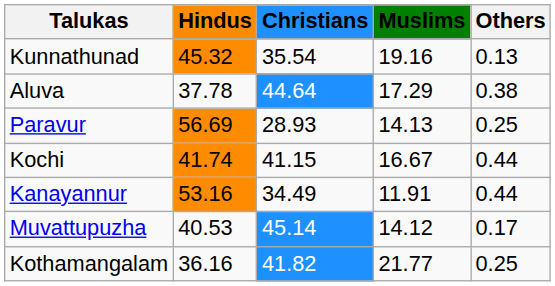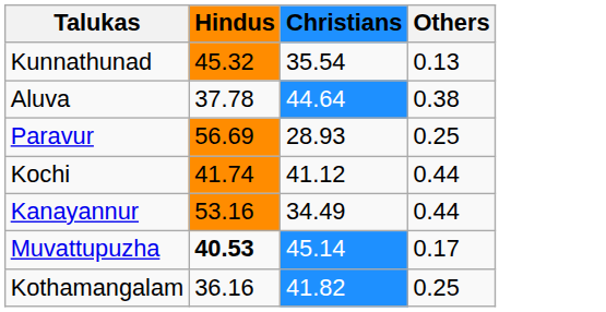 <table class="wikitable sortable">
 <tr>
 <th>Talukas</th>
 <th style="background-color: darkorange;">Hindus</th>
 <th style="background-color: dodgerblue;">Christians</th>
-<th style="background-color: green;">Muslims</th>
 <th>Others</th>
 </tr>
 <tr>
 <td>Kunnathunad</td>
 <td style="background:darkorange">45.32</td>
 <td>35.54</td>
-<td>19.16</td>
 <td>0.13</td>
 </tr>
 <tr>
 <td>Aluva</td>
 <td>37.78</td>
 <td style="background:dodgerblue;color:white">44.64</td>
-<td>17.29</td>
 <td>0.38</td>
 </tr>
 <tr>
 <td><a href='#'>Paravur</a></td>
 <td style="background:darkorange">56.69</td>
 <td>28.93</td>
-<td>14.13</td>
 <td>0.25</td>
 </tr>
 <tr>
 <td>Kochi</td>
 <td style="background:darkorange">41.74</td>
-<td>41.15</td>
-<td>16.67</td>
+<td>41.12</td>
 <td>0.44</td>
 </tr>
 <tr>
 <td><a href='#'>Kanayannur</a></td>
 <td style="background:darkorange">53.16</td>
 <td>34.49</td>
-<td>11.91</td>
 <td>0.44</td>
 </tr>
 <tr>
 <td><a href='#'>Muvattupuzha</a></td>
-<td>40.53</td>
+<td><strong>40.53</strong></td>
 <td style="background:dodgerblue;color:white">45.14</td>
-<td>14.12</td>
 <td>0.17</td>
 </tr>
 <tr>
 <td>Kothamangalam</td>
 <td>36.16</td>
 <td style="background:dodgerblue;color:white">41.82</td>
-<td>21.77</td>
 <td>0.25</td>
 </tr>
 </table>
